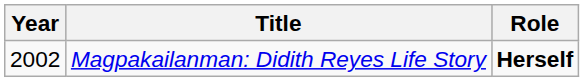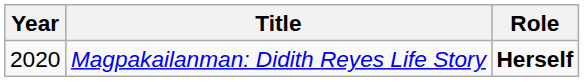 <table class="wikitable" style="font-size: 95%;">
 <tr>
 <th>Year</th>
 <th>Title</th>
 <th>Role</th>
 </tr>
 <tr>
-<td>2002</td>
+<td>2020</td>
 <td><em><a href='#'>Magpakailanman: Didith Reyes Life Story</a></em></td>
 <td><strong>Herself</strong></td>
 </tr>
 </table>
